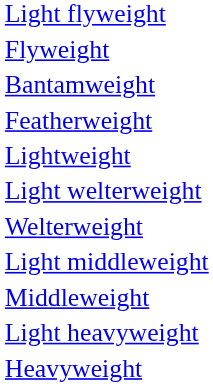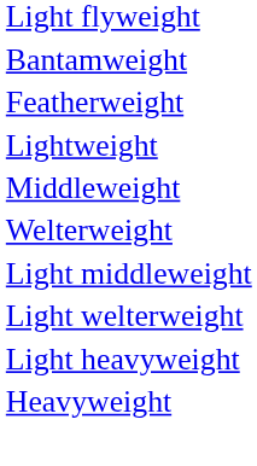 <table>
 <tr valign="top">
 <td><a href='#'>Light flyweight</a><br></td>
-<td></td>
-<td></td>
-<td><br></td>
-</tr>
-<tr valign="top">
-<td><a href='#'>Flyweight</a><br></td>
 <td></td>
 <td></td>
 <td><br></td>
 </tr>
 <tr valign="top">
 <td><a href='#'>Bantamweight</a><br></td>
 <td></td>
 <td></td>
 <td><br></td>
 </tr>
 <tr valign="top">
 <td><a href='#'>Featherweight</a><br></td>
 <td></td>
 <td></td>
 <td><br></td>
 </tr>
 <tr valign="top">
 <td><a href='#'>Lightweight</a><br></td>
 <td></td>
 <td></td>
 <td><br></td>
 </tr>
 <tr valign="top">
-<td><a href='#'>Light welterweight</a><br></td>
+<td><a href='#'>Middleweight</a><br></td>
 <td></td>
 <td></td>
 <td><br></td>
 </tr>
 <tr valign="top">
 <td><a href='#'>Welterweight</a><br></td>
 <td></td>
 <td></td>
 <td><br></td>
 </tr>
 <tr valign="top">
 <td><a href='#'>Light middleweight</a><br></td>
 <td></td>
 <td></td>
 <td><br></td>
 </tr>
 <tr valign="top">
-<td><a href='#'>Middleweight</a><br></td>
+<td><a href='#'>Light welterweight</a><br></td>
 <td></td>
 <td></td>
 <td><br></td>
 </tr>
 <tr valign="top">
 <td><a href='#'>Light heavyweight</a><br></td>
 <td></td>
 <td></td>
 <td><br></td>
 </tr>
 <tr valign="top">
 <td><a href='#'>Heavyweight</a><br></td>
 <td></td>
 <td></td>
 <td><br></td>
 </tr>
 </table>
